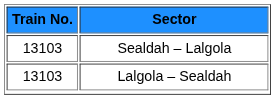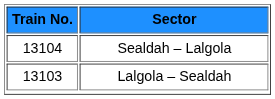 <table class="tocolours"  border="1" cellpadding="5" style="text-align:center;">
 <tr bgcolor="1e90ff">
 <th>Train No.</th>
 <th style="width:200px;">Sector</th>
 </tr>
 <tr>
-<td>13103</td>
+<td>13104</td>
 <td>Sealdah – Lalgola</td>
 </tr>
 <tr>
 <td>13103</td>
 <td>Lalgola – Sealdah</td>
 </tr>
 <tr>
 </tr>
 </table>
